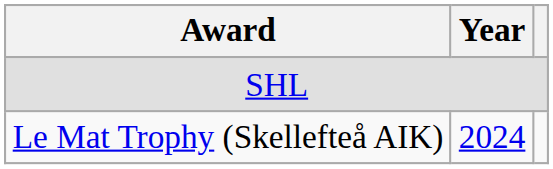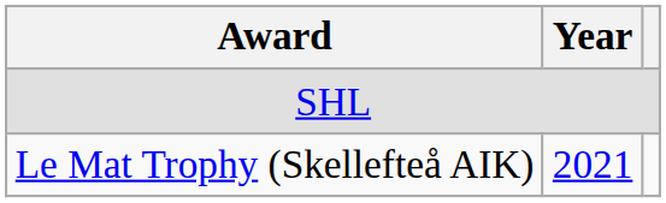 <table class="wikitable">
 <tr>
 <th>Award</th>
 <th>Year</th>
 <th></th>
 </tr>
 <tr ALIGN="center" bgcolor="#e0e0e0">
 <td colspan="3"><a href='#'>SHL</a></td>
 </tr>
 <tr>
 <td><a href='#'>Le Mat Trophy</a> (Skellefteå AIK)</td>
-<td><a href='#'>2024</a></td>
+<td><a href='#'>2021</a></td>
 <td></td>
 </tr>
 </table>
